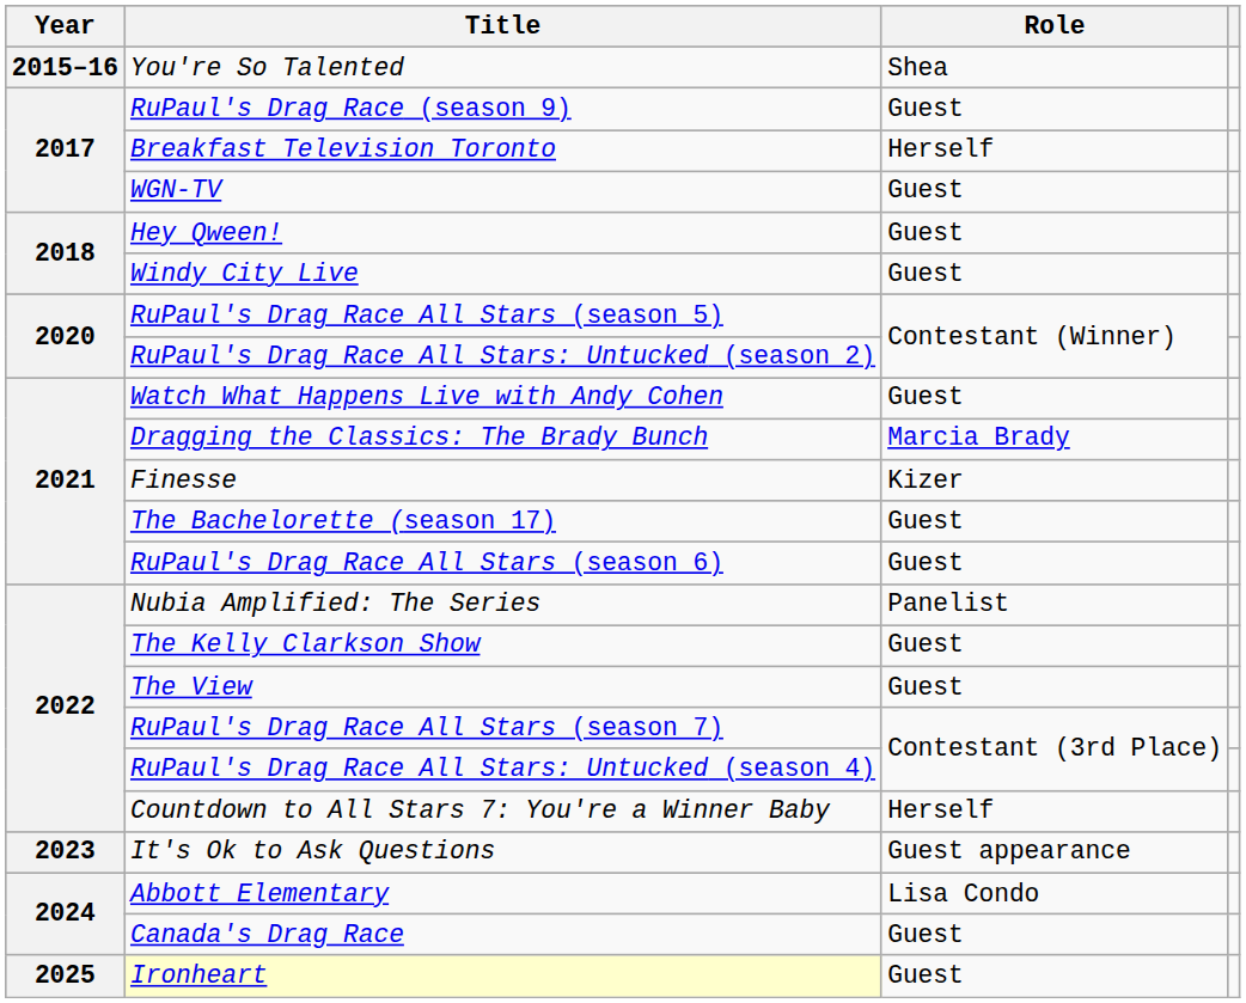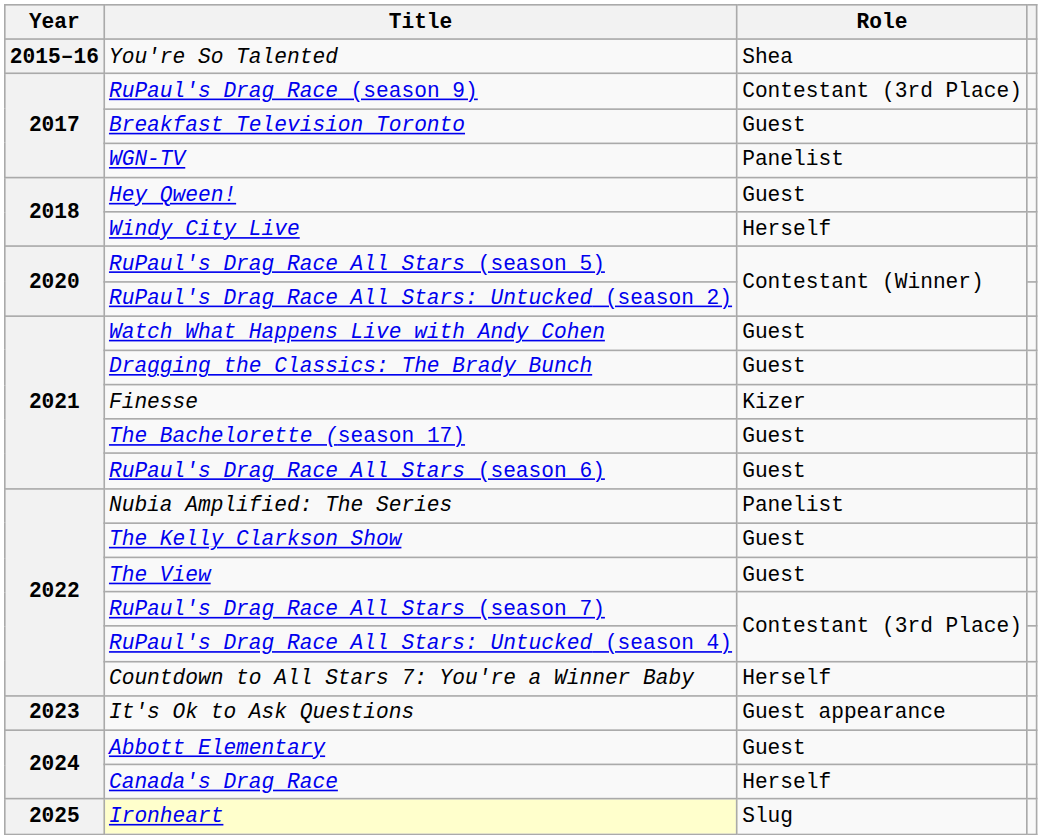 <table class="wikitable plainrowheaders sortable">
 <tr>
 <th scope="col">Year</th>
 <th scope="col">Title</th>
 <th scope="col">Role</th>
 <th style="text-align: center;" class="unsortable"></th>
 </tr>
 <tr>
 <th scope="row">2015–16</th>
 <td><em>You're So Talented</em></td>
 <td>Shea</td>
 <td style="text-align: center;"></td>
 </tr>
 <tr>
 <th scope="row" rowspan="3">2017</th>
 <td scope="row"><a href='#'><em>RuPaul's Drag Race</em> (season 9)</a></td>
+<td>Contestant (3rd Place)</td>
+<td style="text-align: center;"></td>
+</tr>
+<tr>
+<td><em><a href='#'>Breakfast Television Toronto</a></em></td>
 <td>Guest</td>
 <td style="text-align: center;"></td>
 </tr>
 <tr>
-<td><em><a href='#'>Breakfast Television Toronto</a></em></td>
-<td>Herself</td>
-<td style="text-align: center;"></td>
-</tr>
-<tr>
 <td><em><a href='#'>WGN-TV</a></em></td>
-<td>Guest</td>
+<td>Panelist</td>
 <td style="text-align: center;"></td>
 </tr>
 <tr>
 <th scope="row" rowspan="2">2018</th>
 <td><em><a href='#'>Hey Qween!</a></em></td>
 <td>Guest</td>
 <td style="text-align: center;"></td>
 </tr>
 <tr>
 <td><em><a href='#'>Windy City Live</a></em></td>
-<td>Guest</td>
+<td>Herself</td>
 <td style="text-align: center;"></td>
 </tr>
 <tr>
 <th scope="row" rowspan="2">2020</th>
 <td scope="row"><a href='#'><em>RuPaul's Drag Race All Stars</em> (season 5)</a></td>
 <td rowspan="2">Contestant (Winner)</td>
 <td style="text-align: center;"></td>
 </tr>
 <tr>
 <td scope="row"><a href='#'><em>RuPaul's Drag Race All Stars: Untucked</em> (season 2)</a></td>
 <td style="text-align: center;"></td>
 </tr>
 <tr>
 <th scope="row" rowspan="5">2021</th>
 <td scope="row"><em><a href='#'>Watch What Happens Live with Andy Cohen</a></em></td>
 <td>Guest</td>
 <td style="text-align: center;"></td>
 </tr>
 <tr>
 <td scope="row"><em><a href='#'>Dragging the Classics: The Brady Bunch</a></em></td>
-<td><a href='#'>Marcia Brady</a></td>
+<td>Guest</td>
 <td style="text-align: center;"></td>
 </tr>
 <tr>
 <td scope="row"><em>Finesse</em></td>
 <td>Kizer</td>
 <td style="text-align: center;"></td>
 </tr>
 <tr>
 <td scope="row"><a href='#'><em>The Bachelorette (</em>season 17)</a></td>
 <td>Guest</td>
 <td style="text-align: center;"></td>
 </tr>
 <tr>
 <td scope="row"><a href='#'><em>RuPaul's Drag Race All Stars</em> (season 6)</a></td>
 <td>Guest</td>
 <td style="text-align: center;"></td>
 </tr>
 <tr>
 <th scope="row" rowspan="6">2022</th>
 <td scope="row"><em>Nubia Amplified: The Series</em></td>
 <td>Panelist</td>
 <td style="text-align: center;"></td>
 </tr>
 <tr>
 <td scope="row"><em><a href='#'>The Kelly Clarkson Show</a></em></td>
 <td>Guest</td>
 <td style="text-align: center;"></td>
 </tr>
 <tr>
 <td scope="row"><em><a href='#'>The View</a></em></td>
 <td>Guest</td>
 <td style="text-align: center;"></td>
 </tr>
 <tr>
 <td scope="row"><a href='#'><em>RuPaul's Drag Race All Stars</em> (season 7)</a></td>
 <td rowspan="2">Contestant (3rd Place)</td>
 <td style="text-align: center;"></td>
 </tr>
 <tr>
 <td scope="row"><a href='#'><em>RuPaul's Drag Race All Stars: Untucked</em> (season 4)</a></td>
 <td style="text-align: center;"></td>
 </tr>
 <tr>
 <td><em>Countdown to All Stars 7: You're a Winner Baby</em></td>
 <td>Herself</td>
 <td style="text-align: center;"></td>
 </tr>
 <tr>
 <th scope="row" rowspan="1">2023</th>
 <td><em>It's Ok to Ask Questions</em></td>
 <td>Guest appearance</td>
 <td style="text-align: center;"></td>
 </tr>
 <tr>
 <th scope="row" rowspan="2">2024</th>
 <td><em><a href='#'>Abbott Elementary</a></em></td>
-<td>Lisa Condo</td>
+<td>Guest</td>
 <td style="text-align: center;"></td>
 </tr>
 <tr>
 <td><em><a href='#'>Canada's Drag Race</a></em></td>
-<td>Guest</td>
+<td>Herself</td>
 <td style="text-align: center;"></td>
 </tr>
 <tr>
 <th scope="row" rowspan="1">2025</th>
 <td style="background:#FFFFCC;"><em><a href='#'>Ironheart</a></em> </td>
-<td>Guest</td>
+<td>Slug</td>
 <td style="text-align: center;"></td>
 </tr>
 </table>
